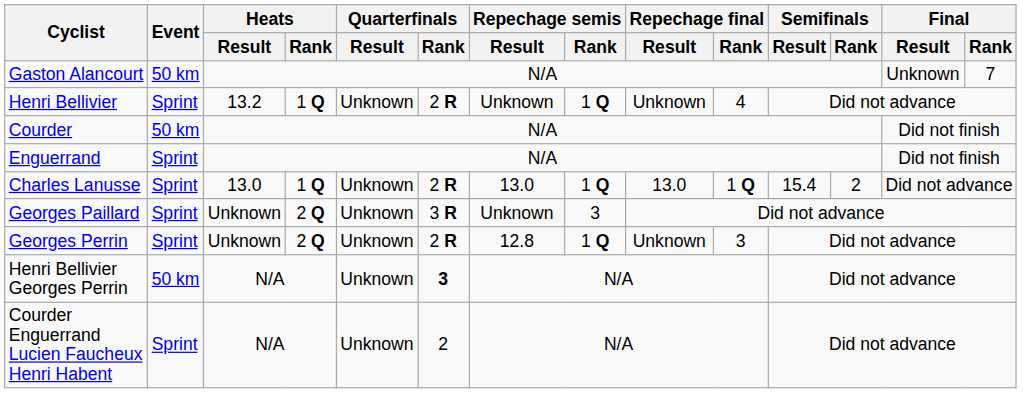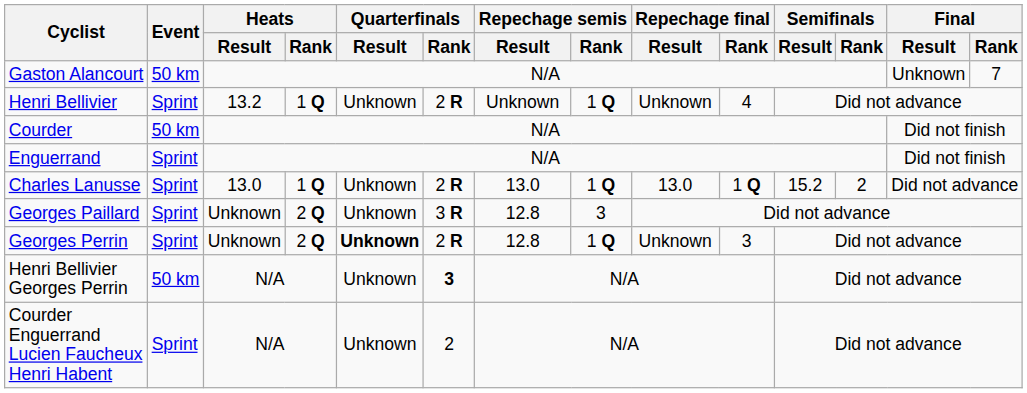 <table class=wikitable style="font-size:90%">
 <tr>
 <th rowspan=2>Cyclist</th>
 <th rowspan=2>Event</th>
 <th colspan=2>Heats</th>
 <th colspan=2>Quarterfinals</th>
 <th colspan=2>Repechage semis</th>
 <th colspan=2>Repechage final</th>
 <th colspan=2>Semifinals</th>
 <th colspan=2>Final</th>
 </tr>
 <tr>
 <th>Result</th>
 <th>Rank</th>
 <th>Result</th>
 <th>Rank</th>
 <th>Result</th>
 <th>Rank</th>
 <th>Result</th>
 <th>Rank</th>
 <th>Result</th>
 <th>Rank</th>
 <th>Result</th>
 <th>Rank</th>
 </tr>
 <tr>
 <td><a href='#'>Gaston Alancourt</a></td>
 <td><a href='#'>50 km</a></td>
 <td align=center colspan=10>N/A</td>
 <td align=center>Unknown</td>
 <td align=center>7</td>
 </tr>
 <tr>
 <td><a href='#'>Henri Bellivier</a></td>
 <td><a href='#'>Sprint</a></td>
 <td align=center>13.2</td>
 <td align=center>1 <strong>Q</strong></td>
 <td align=center>Unknown</td>
 <td align=center>2 <strong>R</strong></td>
 <td align=center>Unknown</td>
 <td align=center>1 <strong>Q</strong></td>
 <td align=center>Unknown</td>
 <td align=center>4</td>
 <td align=center colspan=4>Did not advance</td>
 </tr>
 <tr>
 <td><a href='#'>Courder</a></td>
 <td><a href='#'>50 km</a></td>
 <td align=center colspan=10>N/A</td>
 <td align=center colspan=2>Did not finish</td>
 </tr>
 <tr>
 <td><a href='#'>Enguerrand</a></td>
 <td><a href='#'>Sprint</a></td>
 <td align=center colspan=10>N/A</td>
 <td align=center colspan=2>Did not finish</td>
 </tr>
 <tr>
 <td><a href='#'>Charles Lanusse</a></td>
 <td><a href='#'>Sprint</a></td>
 <td align=center>13.0</td>
 <td align=center>1 <strong>Q</strong></td>
 <td align=center>Unknown</td>
 <td align=center>2 <strong>R</strong></td>
 <td align=center>13.0</td>
 <td align=center>1 <strong>Q</strong></td>
 <td align=center>13.0</td>
 <td align=center>1 <strong>Q</strong></td>
-<td align=center>15.4</td>
+<td align=center>15.2</td>
 <td align=center>2</td>
 <td align=center colspan=2>Did not advance</td>
 </tr>
 <tr>
 <td><a href='#'>Georges Paillard</a></td>
 <td><a href='#'>Sprint</a></td>
 <td align=center>Unknown</td>
 <td align=center>2 <strong>Q</strong></td>
 <td align=center>Unknown</td>
 <td align=center>3 <strong>R</strong></td>
-<td align=center>Unknown</td>
+<td align=center>12.8</td>
 <td align=center>3</td>
 <td align=center colspan=6>Did not advance</td>
 </tr>
 <tr>
 <td><a href='#'>Georges Perrin</a></td>
 <td><a href='#'>Sprint</a></td>
 <td align=center>Unknown</td>
 <td align=center>2 <strong>Q</strong></td>
-<td align=center>Unknown</td>
+<td align=center><strong>Unknown</strong></td>
 <td align=center>2 <strong>R</strong></td>
 <td align=center>12.8</td>
 <td align=center>1 <strong>Q</strong></td>
 <td align=center>Unknown</td>
 <td align=center>3</td>
 <td align=center colspan=4>Did not advance</td>
 </tr>
 <tr>
 <td>Henri Bellivier <br> Georges Perrin</td>
 <td><a href='#'>50 km</a></td>
 <td align=center colspan=2>N/A</td>
 <td align=center>Unknown</td>
 <td align=center><strong>3</strong></td>
 <td align=center colspan=4>N/A</td>
 <td align=center colspan=4>Did not advance</td>
 </tr>
 <tr>
 <td>Courder<br> Enguerrand <br> <a href='#'>Lucien Faucheux</a> <br> <a href='#'>Henri Habent</a></td>
 <td><a href='#'>Sprint</a></td>
 <td align=center colspan=2>N/A</td>
 <td align=center>Unknown</td>
 <td align=center>2</td>
 <td align=center colspan=4>N/A</td>
 <td align=center colspan=4>Did not advance</td>
 </tr>
 </table>
